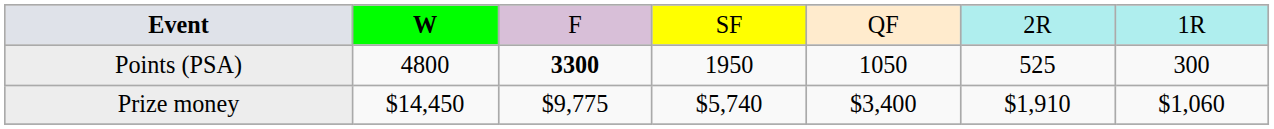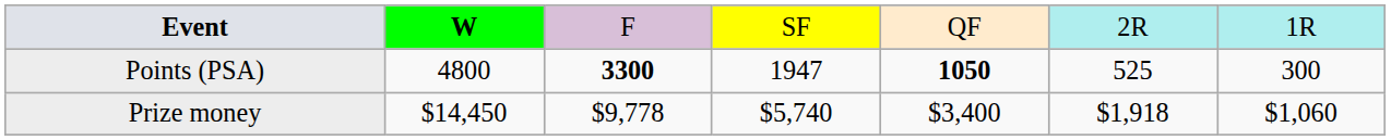 <table class=wikitable style=font-size:90%;text-align:center>
 <tr>
 <td width=200 colspan=1 bgcolor=#dfe2e9><strong>Event</strong></td>
 <td width=80 bgcolor=lime><strong>W</strong></td>
 <td width=85 bgcolor=#D8BFD8>F</td>
 <td width=85 bgcolor=#FFFF00>SF</td>
 <td width=85 bgcolor=#ffebcd>QF</td>
 <td width=85 bgcolor=#afeeee>2R</td>
 <td width=85 bgcolor=#afeeee>1R</td>
 </tr>
 <tr>
 <td bgcolor=#EDEDED>Points (PSA)</td>
 <td>4800</td>
 <td><strong>3300</strong></td>
-<td>1950</td>
-<td>1050</td>
+<td>1947</td>
+<td><strong>1050</strong></td>
 <td>525</td>
 <td>300</td>
 </tr>
 <tr>
 <td bgcolor=#EDEDED>Prize money</td>
 <td>$14,450</td>
-<td>$9,775</td>
+<td>$9,778</td>
 <td>$5,740</td>
 <td>$3,400</td>
-<td>$1,910</td>
+<td>$1,918</td>
 <td>$1,060</td>
 </tr>
 </table>
